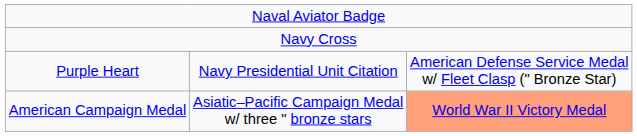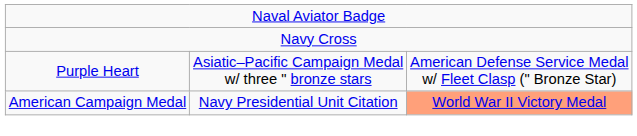 <table class="wikitable" style="margin:1em auto; text-align:center;">
 <tr>
 <td colspan="3"><a href='#'>Naval Aviator Badge</a></td>
 </tr>
 <tr>
 <td colspan="3"><a href='#'>Navy Cross</a></td>
 </tr>
 <tr>
 <td><a href='#'>Purple Heart</a></td>
-<td><a href='#'>Navy Presidential Unit Citation</a></td>
+<td><a href='#'>Asiatic–Pacific Campaign Medal</a><br>w/ three " <a href='#'>bronze stars</a></td>
 <td><a href='#'>American Defense Service Medal</a><br>w/ <a href='#'>Fleet Clasp</a> (" Bronze Star)</td>
 </tr>
 <tr>
 <td><a href='#'>American Campaign Medal</a></td>
-<td><a href='#'>Asiatic–Pacific Campaign Medal</a><br>w/ three " <a href='#'>bronze stars</a></td>
+<td><a href='#'>Navy Presidential Unit Citation</a></td>
 <td style="background: lightsalmon;"><a href='#'>World War II Victory Medal</a></td>
 </tr>
 </table>
